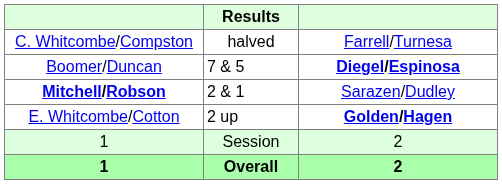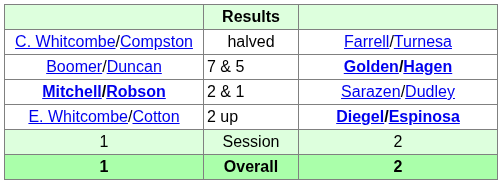 <table border="1" cellpadding="3" style="border-collapse:collapse; text-align:center;">
 <tr style="background:#dfd;">
 <th style="width:12em;"></th>
 <th style="width:5.5em;">Results</th>
 <th style="width:12em;"></th>
 </tr>
 <tr>
 <td><a href='#'>C. Whitcombe</a>/<a href='#'>Compston</a></td>
 <td>halved</td>
 <td><a href='#'>Farrell</a>/<a href='#'>Turnesa</a></td>
 </tr>
 <tr>
 <td><a href='#'>Boomer</a>/<a href='#'>Duncan</a></td>
 <td align=left> 7 & 5</td>
-<td><strong><a href='#'>Diegel</a>/<a href='#'>Espinosa</a></strong></td>
+<td><strong><a href='#'>Golden</a>/<a href='#'>Hagen</a></strong></td>
 </tr>
 <tr>
 <td><strong><a href='#'>Mitchell</a>/<a href='#'>Robson</a></strong></td>
 <td align=left> 2 & 1</td>
 <td><a href='#'>Sarazen</a>/<a href='#'>Dudley</a></td>
 </tr>
 <tr>
 <td><a href='#'>E. Whitcombe</a>/<a href='#'>Cotton</a></td>
 <td align=left> 2 up</td>
-<td><strong><a href='#'>Golden</a>/<a href='#'>Hagen</a></strong></td>
+<td><strong><a href='#'>Diegel</a>/<a href='#'>Espinosa</a></strong></td>
 </tr>
 <tr style="background:#dfd;">
 <td>1</td>
 <td>Session</td>
 <td>2</td>
 </tr>
 <tr style="background:#afa;">
 <th>1</th>
 <th>Overall</th>
 <th>2</th>
 </tr>
 </table>
